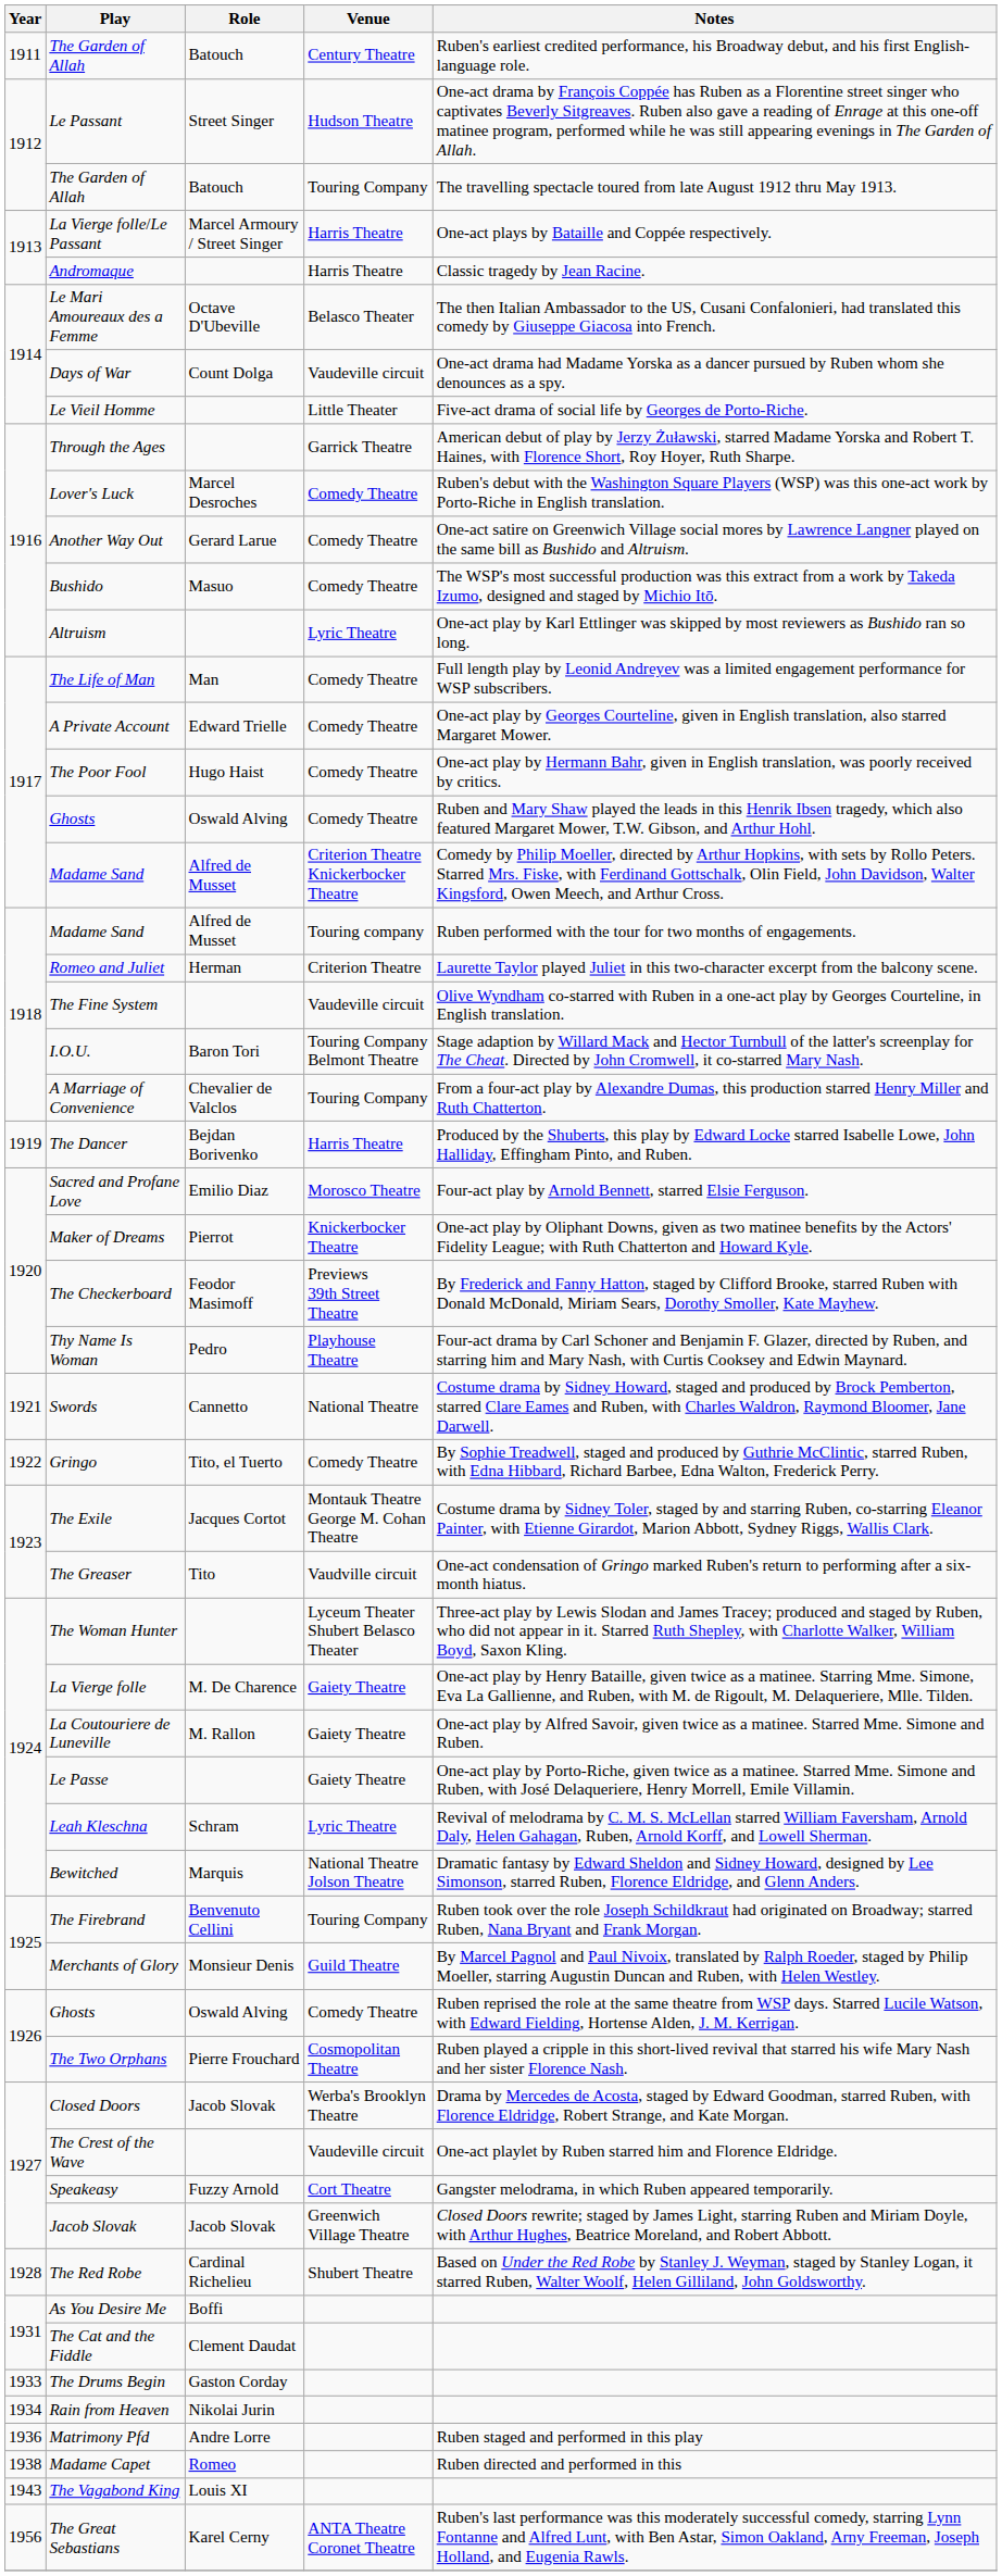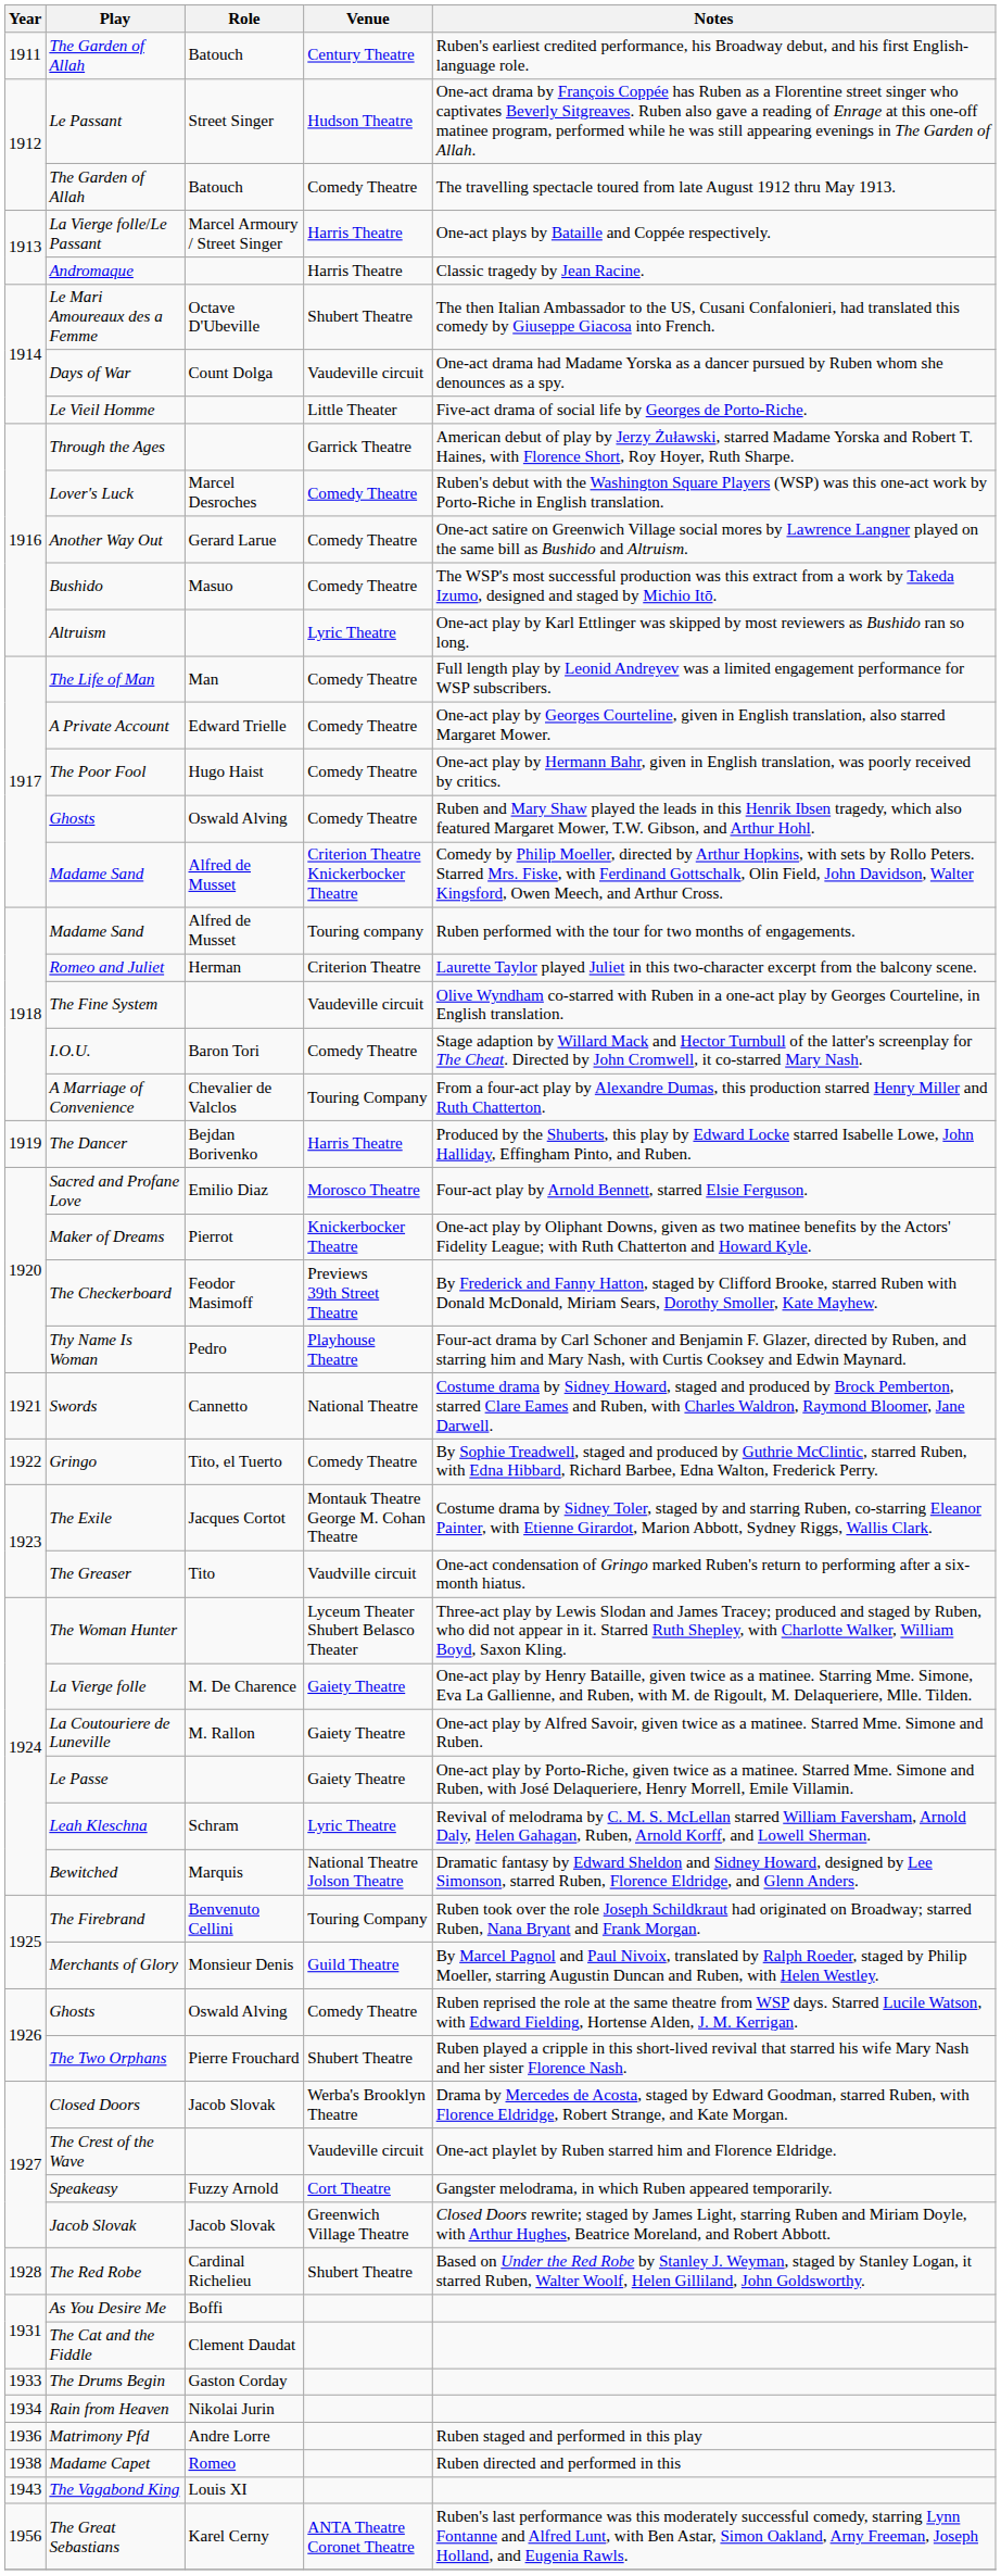 <table class="wikitable sortable plainrowheaders" style="font-size: 90%">
 <tr>
 <th scope="col">Year</th>
 <th scope="col">Play</th>
 <th scope="col">Role</th>
 <th scope="col">Venue</th>
 <th scope="col">Notes</th>
 </tr>
 <tr>
 <td>1911</td>
 <td><em><a href='#'>The Garden of Allah</a></em></td>
 <td>Batouch</td>
 <td><a href='#'>Century Theatre</a></td>
 <td>Ruben's earliest credited performance, his Broadway debut, and his first English-language role.</td>
 </tr>
 <tr>
 <td rowspan=2>1912</td>
 <td><em>Le Passant</em></td>
 <td>Street Singer</td>
 <td><a href='#'>Hudson Theatre</a></td>
 <td>One-act drama by <a href='#'>François Coppée</a> has Ruben as a Florentine street singer who captivates <a href='#'>Beverly Sitgreaves</a>. Ruben also gave a reading of <em>Enrage</em> at this one-off matinee program, performed while he was still appearing evenings in <em>The Garden of Allah</em>.</td>
 </tr>
 <tr>
 <td><em>The Garden of Allah</em></td>
 <td>Batouch</td>
-<td>Touring Company</td>
+<td>Comedy Theatre</td>
 <td>The travelling spectacle toured from late August 1912 thru May 1913.</td>
 </tr>
 <tr>
 <td rowspan=2>1913</td>
 <td><em>La Vierge folle</em>/<em>Le Passant</em></td>
 <td>Marcel Armoury / Street Singer</td>
 <td><a href='#'>Harris Theatre</a></td>
 <td>One-act plays by <a href='#'>Bataille</a> and Coppée respectively.</td>
 </tr>
 <tr>
 <td><em><a href='#'>Andromaque</a></em></td>
 <td></td>
 <td>Harris Theatre</td>
 <td>Classic tragedy by <a href='#'>Jean Racine</a>.</td>
 </tr>
 <tr>
 <td rowspan=3>1914</td>
 <td><em>Le Mari Amoureaux des a Femme</em></td>
 <td>Octave D'Ubeville</td>
-<td>Belasco Theater</td>
+<td>Shubert Theatre</td>
 <td>The then Italian Ambassador to the US, Cusani Confalonieri, had translated this comedy by <a href='#'>Giuseppe Giacosa</a> into French.</td>
 </tr>
 <tr>
 <td><em>Days of War</em></td>
 <td>Count Dolga</td>
 <td>Vaudeville circuit</td>
 <td>One-act drama had Madame Yorska as a dancer pursued by Ruben whom she denounces as a spy.</td>
 </tr>
 <tr>
 <td><em>Le Vieil Homme</em></td>
 <td></td>
 <td>Little Theater</td>
 <td>Five-act drama of social life by <a href='#'>Georges de Porto-Riche</a>.</td>
 </tr>
 <tr>
 <td rowspan=5>1916</td>
 <td><em>Through the Ages</em></td>
 <td></td>
 <td>Garrick Theatre</td>
 <td>American debut of play by <a href='#'>Jerzy Żuławski</a>, starred Madame Yorska and Robert T. Haines, with <a href='#'>Florence Short</a>, Roy Hoyer, Ruth Sharpe.</td>
 </tr>
 <tr>
 <td><em>Lover's Luck</em></td>
 <td>Marcel Desroches</td>
 <td><a href='#'>Comedy Theatre</a></td>
 <td>Ruben's debut with the <a href='#'>Washington Square Players</a> (WSP) was this one-act work by Porto-Riche in English translation.</td>
 </tr>
 <tr>
 <td><em>Another Way Out</em></td>
 <td>Gerard Larue</td>
 <td>Comedy Theatre</td>
 <td>One-act satire on Greenwich Village social mores by <a href='#'>Lawrence Langner</a> played on the same bill as <em>Bushido</em> and <em>Altruism</em>.</td>
 </tr>
 <tr>
 <td><em>Bushido</em></td>
 <td>Masuo</td>
 <td>Comedy Theatre</td>
 <td>The WSP's most successful production was this extract from a work by <a href='#'>Takeda Izumo</a>, designed and staged by <a href='#'>Michio Itō</a>.</td>
 </tr>
 <tr>
 <td><em>Altruism</em></td>
 <td></td>
 <td><a href='#'>Lyric Theatre</a></td>
 <td>One-act play by Karl Ettlinger was skipped by most reviewers as <em>Bushido</em> ran so long.</td>
 </tr>
 <tr>
 <td rowspan=5>1917</td>
 <td><em><a href='#'>The Life of Man</a></em></td>
 <td>Man</td>
 <td>Comedy Theatre</td>
 <td>Full length play by <a href='#'>Leonid Andreyev</a> was a limited engagement performance for WSP subscribers.</td>
 </tr>
 <tr>
 <td><em>A Private Account</em></td>
 <td>Edward Trielle</td>
 <td>Comedy Theatre</td>
 <td>One-act play by <a href='#'>Georges Courteline</a>, given in English translation, also starred Margaret Mower.</td>
 </tr>
 <tr>
 <td><em>The Poor Fool</em></td>
 <td>Hugo Haist</td>
 <td>Comedy Theatre</td>
 <td>One-act play by <a href='#'>Hermann Bahr</a>, given in English translation, was poorly received by critics.</td>
 </tr>
 <tr>
 <td><em><a href='#'>Ghosts</a></em></td>
 <td>Oswald Alving</td>
 <td>Comedy Theatre</td>
 <td>Ruben and <a href='#'>Mary Shaw</a> played the leads in this <a href='#'>Henrik Ibsen</a> tragedy, which also featured Margaret Mower, T.W. Gibson, and <a href='#'>Arthur Hohl</a>.</td>
 </tr>
 <tr>
 <td><em><a href='#'>Madame Sand</a></em></td>
 <td><a href='#'>Alfred de Musset</a></td>
 <td><a href='#'>Criterion Theatre</a><br><a href='#'>Knickerbocker Theatre</a></td>
 <td>Comedy by <a href='#'>Philip Moeller</a>, directed by <a href='#'>Arthur Hopkins</a>, with sets by Rollo Peters. Starred <a href='#'>Mrs. Fiske</a>, with <a href='#'>Ferdinand Gottschalk</a>, Olin Field, <a href='#'>John Davidson</a>, <a href='#'>Walter Kingsford</a>, Owen Meech, and Arthur Cross.</td>
 </tr>
 <tr>
 <td rowspan=5>1918</td>
 <td><em>Madame Sand</em></td>
 <td>Alfred de Musset</td>
 <td>Touring company</td>
 <td>Ruben performed with the tour for two months of engagements.</td>
 </tr>
 <tr>
 <td><em><a href='#'>Romeo and Juliet</a></em></td>
 <td>Herman</td>
 <td>Criterion Theatre</td>
 <td><a href='#'>Laurette Taylor</a> played <a href='#'>Juliet</a> in this two-character excerpt from the balcony scene.</td>
 </tr>
 <tr>
 <td><em>The Fine System</em></td>
 <td></td>
 <td>Vaudeville circuit</td>
 <td><a href='#'>Olive Wyndham</a> co-starred with Ruben in a one-act play by Georges Courteline, in English translation.</td>
 </tr>
 <tr>
 <td><em>I.O.U.</em></td>
 <td>Baron Tori</td>
-<td>Touring Company<br>Belmont Theatre</td>
+<td>Comedy Theatre</td>
 <td>Stage adaption by <a href='#'>Willard Mack</a> and <a href='#'>Hector Turnbull</a> of the latter's screenplay for <em><a href='#'>The Cheat</a></em>. Directed by <a href='#'>John Cromwell</a>, it co-starred <a href='#'>Mary Nash</a>.</td>
 </tr>
 <tr>
 <td><em>A Marriage of Convenience</em></td>
 <td>Chevalier de Valclos</td>
 <td>Touring Company</td>
 <td>From a four-act play by <a href='#'>Alexandre Dumas</a>, this production starred <a href='#'>Henry Miller</a> and <a href='#'>Ruth Chatterton</a>.</td>
 </tr>
 <tr>
 <td>1919</td>
 <td><em>The Dancer</em></td>
 <td>Bejdan Borivenko</td>
 <td><a href='#'>Harris Theatre</a></td>
 <td>Produced by the <a href='#'>Shuberts</a>, this play by <a href='#'>Edward Locke</a> starred Isabelle Lowe, <a href='#'>John Halliday</a>, Effingham Pinto, and Ruben.</td>
 </tr>
 <tr>
 <td rowspan=4>1920</td>
 <td><em>Sacred and Profane Love</em></td>
 <td>Emilio Diaz</td>
 <td><a href='#'>Morosco Theatre</a></td>
 <td>Four-act play by <a href='#'>Arnold Bennett</a>, starred <a href='#'>Elsie Ferguson</a>.</td>
 </tr>
 <tr>
 <td><em>Maker of Dreams</em></td>
 <td>Pierrot</td>
 <td><a href='#'>Knickerbocker Theatre</a></td>
 <td>One-act play by Oliphant Downs, given as two matinee benefits by the Actors' Fidelity League; with Ruth Chatterton and <a href='#'>Howard Kyle</a>.</td>
 </tr>
 <tr>
 <td><em>The Checkerboard</em></td>
 <td>Feodor Masimoff</td>
 <td>Previews<br><a href='#'>39th Street Theatre</a></td>
 <td>By <a href='#'>Frederick and Fanny Hatton</a>, staged by Clifford Brooke, starred Ruben with Donald McDonald, Miriam Sears, <a href='#'>Dorothy Smoller</a>, <a href='#'>Kate Mayhew</a>.</td>
 </tr>
 <tr>
 <td><em>Thy Name Is Woman</em></td>
 <td>Pedro</td>
 <td><a href='#'>Playhouse Theatre</a></td>
 <td>Four-act drama by Carl Schoner and Benjamin F. Glazer, directed by Ruben, and starring him and Mary Nash, with Curtis Cooksey and Edwin Maynard.</td>
 </tr>
 <tr>
 <td>1921</td>
 <td><em>Swords</em></td>
 <td>Cannetto</td>
 <td>National Theatre</td>
 <td><a href='#'>Costume drama</a> by <a href='#'>Sidney Howard</a>, staged and produced by <a href='#'>Brock Pemberton</a>, starred <a href='#'>Clare Eames</a> and Ruben, with <a href='#'>Charles Waldron</a>, <a href='#'>Raymond Bloomer</a>, <a href='#'>Jane Darwell</a>.</td>
 </tr>
 <tr>
 <td>1922</td>
 <td><em>Gringo</em></td>
 <td>Tito, el Tuerto</td>
 <td>Comedy Theatre</td>
 <td>By <a href='#'>Sophie Treadwell</a>, staged and produced by <a href='#'>Guthrie McClintic</a>, starred Ruben, with <a href='#'>Edna Hibbard</a>, Richard Barbee, Edna Walton, Frederick Perry.</td>
 </tr>
 <tr>
 <td rowspan=2>1923</td>
 <td><em>The Exile</em></td>
 <td>Jacques Cortot</td>
 <td>Montauk Theatre<br>George M. Cohan Theatre</td>
 <td>Costume drama by <a href='#'>Sidney Toler</a>, staged by and starring Ruben, co-starring <a href='#'>Eleanor Painter</a>, with <a href='#'>Etienne Girardot</a>, Marion Abbott, Sydney Riggs, <a href='#'>Wallis Clark</a>.</td>
 </tr>
 <tr>
 <td><em>The Greaser</em></td>
 <td>Tito</td>
 <td>Vaudville circuit</td>
 <td>One-act condensation of <em>Gringo</em> marked Ruben's return to performing after a six-month hiatus.</td>
 </tr>
 <tr>
 <td rowspan=6>1924</td>
 <td><em>The Woman Hunter</em></td>
 <td></td>
 <td>Lyceum Theater<br>Shubert Belasco Theater</td>
 <td>Three-act play by Lewis Slodan and James Tracey; produced and staged by Ruben, who did not appear in it. Starred <a href='#'>Ruth Shepley</a>, with <a href='#'>Charlotte Walker</a>, <a href='#'>William Boyd</a>, Saxon Kling.</td>
 </tr>
 <tr>
 <td><em>La Vierge folle</em></td>
 <td>M. De Charence</td>
 <td><a href='#'>Gaiety Theatre</a></td>
 <td>One-act play by Henry Bataille, given twice as a matinee. Starring Mme. Simone, Eva La Gallienne, and Ruben, with M. de Rigoult, M. Delaqueriere, Mlle. Tilden.</td>
 </tr>
 <tr>
 <td><em>La Coutouriere de Luneville</em></td>
 <td>M. Rallon</td>
 <td>Gaiety Theatre</td>
 <td>One-act play by Alfred Savoir, given twice as a matinee. Starred Mme. Simone and Ruben.</td>
 </tr>
 <tr>
 <td><em>Le Passe</em></td>
 <td></td>
 <td>Gaiety Theatre</td>
 <td>One-act play by Porto-Riche, given twice as a matinee. Starred Mme. Simone and Ruben, with José Delaqueriere, Henry Morrell, Emile Villamin.</td>
 </tr>
 <tr>
 <td><em><a href='#'>Leah Kleschna</a></em></td>
 <td>Schram</td>
 <td><a href='#'>Lyric Theatre</a></td>
 <td>Revival of melodrama by <a href='#'>C. M. S. McLellan</a> starred <a href='#'>William Faversham</a>, <a href='#'>Arnold Daly</a>, <a href='#'>Helen Gahagan</a>, Ruben, <a href='#'>Arnold Korff</a>, and <a href='#'>Lowell Sherman</a>.</td>
 </tr>
 <tr>
 <td><em>Bewitched</em></td>
 <td>Marquis</td>
 <td>National Theatre<br><a href='#'>Jolson Theatre</a></td>
 <td>Dramatic fantasy by <a href='#'>Edward Sheldon</a> and <a href='#'>Sidney Howard</a>, designed by <a href='#'>Lee Simonson</a>, starred Ruben, <a href='#'>Florence Eldridge</a>, and <a href='#'>Glenn Anders</a>.</td>
 </tr>
 <tr>
 <td rowspan=2>1925</td>
 <td><em>The Firebrand</em></td>
 <td><a href='#'>Benvenuto Cellini</a></td>
 <td>Touring Company</td>
 <td>Ruben took over the role <a href='#'>Joseph Schildkraut</a> had originated on Broadway; starred Ruben, <a href='#'>Nana Bryant</a> and <a href='#'>Frank Morgan</a>.</td>
 </tr>
 <tr>
 <td><em>Merchants of Glory</em></td>
 <td>Monsieur Denis</td>
 <td><a href='#'>Guild Theatre</a></td>
 <td>By <a href='#'>Marcel Pagnol</a> and <a href='#'>Paul Nivoix</a>, translated by <a href='#'>Ralph Roeder</a>, staged by Philip Moeller, starring Augustin Duncan and Ruben, with <a href='#'>Helen Westley</a>.</td>
 </tr>
 <tr>
 <td rowspan=2>1926</td>
 <td><em>Ghosts</em></td>
 <td>Oswald Alving</td>
 <td>Comedy Theatre</td>
 <td>Ruben reprised the role at the same theatre from <a href='#'>WSP</a> days. Starred <a href='#'>Lucile Watson</a>, with <a href='#'>Edward Fielding</a>, Hortense Alden, <a href='#'>J. M. Kerrigan</a>.</td>
 </tr>
 <tr>
 <td><em><a href='#'>The Two Orphans</a></em></td>
 <td>Pierre Frouchard</td>
-<td><a href='#'>Cosmopolitan Theatre</a></td>
+<td>Shubert Theatre</td>
 <td>Ruben played a cripple in this short-lived revival that starred his wife Mary Nash and her sister <a href='#'>Florence Nash</a>.</td>
 </tr>
 <tr>
 <td rowspan=4>1927</td>
 <td><em>Closed Doors</em></td>
 <td>Jacob Slovak</td>
 <td>Werba's Brooklyn Theatre</td>
 <td>Drama by <a href='#'>Mercedes de Acosta</a>, staged by Edward Goodman, starred Ruben, with <a href='#'>Florence Eldridge</a>, Robert Strange, and Kate Morgan.</td>
 </tr>
 <tr>
 <td><em>The Crest of the Wave</em></td>
 <td></td>
 <td>Vaudeville circuit</td>
 <td>One-act playlet by Ruben starred him and Florence Eldridge.</td>
 </tr>
 <tr>
 <td><em>Speakeasy</em></td>
 <td>Fuzzy Arnold</td>
 <td><a href='#'>Cort Theatre</a></td>
 <td>Gangster melodrama, in which Ruben appeared temporarily.</td>
 </tr>
 <tr>
 <td><em>Jacob Slovak</em></td>
 <td>Jacob Slovak</td>
 <td>Greenwich Village Theatre</td>
 <td><em>Closed Doors</em> rewrite; staged by James Light, starring Ruben and Miriam Doyle, with <a href='#'>Arthur Hughes</a>, Beatrice Moreland, and Robert Abbott.</td>
 </tr>
 <tr>
 <td>1928</td>
 <td><em>The Red Robe</em></td>
 <td>Cardinal Richelieu</td>
 <td>Shubert Theatre</td>
 <td>Based on <em><a href='#'>Under the Red Robe</a></em> by <a href='#'>Stanley J. Weyman</a>, staged by Stanley Logan, it starred Ruben, <a href='#'>Walter Woolf</a>, <a href='#'>Helen Gilliland</a>, <a href='#'>John Goldsworthy</a>.</td>
 </tr>
 <tr>
 <td rowspan=2>1931</td>
 <td><em>As You Desire Me</em></td>
 <td>Boffi</td>
 <td></td>
 <td></td>
 </tr>
 <tr>
 <td><em>The Cat and the Fiddle</em></td>
 <td>Clement Daudat</td>
 <td></td>
 <td></td>
 </tr>
 <tr>
 <td>1933</td>
 <td><em>The Drums Begin</em></td>
 <td>Gaston Corday</td>
 <td></td>
 <td></td>
 </tr>
 <tr>
 <td>1934</td>
 <td><em>Rain from Heaven</em></td>
 <td>Nikolai Jurin</td>
 <td></td>
 <td></td>
 </tr>
 <tr>
 <td>1936</td>
 <td><em>Matrimony Pfd</em></td>
 <td>Andre Lorre</td>
 <td></td>
 <td>Ruben staged and performed in this play</td>
 </tr>
 <tr>
 <td>1938</td>
 <td><em>Madame Capet</em></td>
 <td><a href='#'>Romeo</a></td>
 <td></td>
 <td>Ruben directed and performed in this</td>
 </tr>
 <tr>
 <td>1943</td>
 <td><em><a href='#'>The Vagabond King</a></em></td>
 <td>Louis XI</td>
 <td></td>
 <td></td>
 </tr>
 <tr>
 <td>1956</td>
 <td><em>The Great Sebastians</em></td>
 <td>Karel Cerny</td>
 <td><a href='#'>ANTA Theatre</a><br><a href='#'>Coronet Theatre</a></td>
 <td>Ruben's last performance was this moderately successful comedy, starring <a href='#'>Lynn Fontanne</a> and <a href='#'>Alfred Lunt</a>, with Ben Astar, <a href='#'>Simon Oakland</a>, <a href='#'>Arny Freeman</a>, <a href='#'>Joseph Holland</a>, and <a href='#'>Eugenia Rawls</a>.</td>
 </tr>
 <tr>
 </tr>
 </table>
